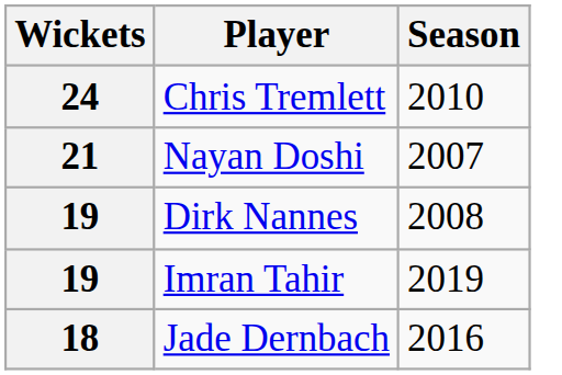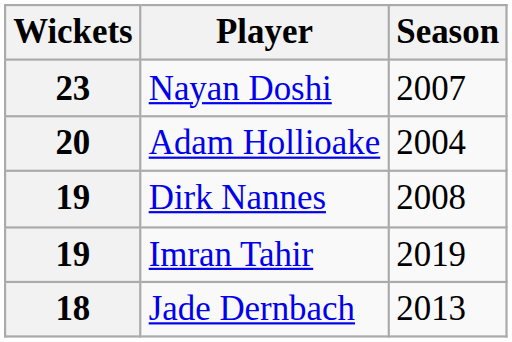 <table class="wikitable">
 <tr>
 <th>Wickets</th>
 <th>Player</th>
 <th>Season</th>
 </tr>
 <tr>
-<th>24</th>
-<td> <a href='#'>Chris Tremlett</a></td>
-<td>2010</td>
+<th>23</th>
+<td> <a href='#'>Nayan Doshi</a></td>
+<td>2007</td>
 </tr>
 <tr>
-<th>21</th>
-<td> <a href='#'>Nayan Doshi</a></td>
-<td>2007</td>
+<th>20</th>
+<td> <a href='#'>Adam Hollioake</a></td>
+<td>2004</td>
 </tr>
 <tr>
 <th>19</th>
 <td> <a href='#'>Dirk Nannes</a></td>
 <td>2008</td>
 </tr>
 <tr>
 <th>19</th>
 <td> <a href='#'>Imran Tahir</a></td>
 <td>2019</td>
 </tr>
 <tr>
 <th>18</th>
 <td> <a href='#'>Jade Dernbach</a></td>
-<td>2016</td>
+<td>2013</td>
 </tr>
 </table>
